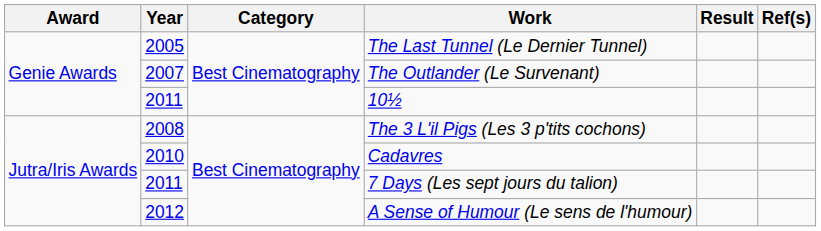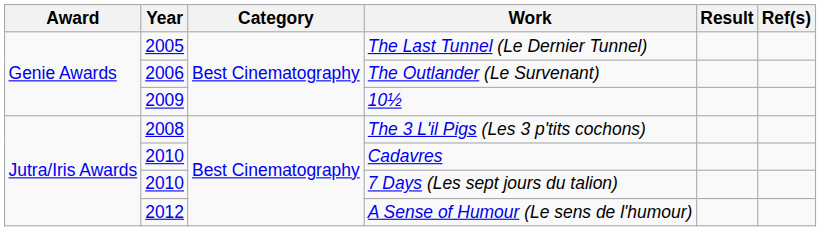 <table class="wikitable plainrowheaders sortable">
 <tr>
 <th>Award</th>
 <th>Year</th>
 <th>Category</th>
 <th>Work</th>
 <th>Result</th>
 <th>Ref(s)</th>
 </tr>
 <tr>
 <td rowspan=3><a href='#'>Genie Awards</a></td>
 <td><a href='#'>2005</a></td>
 <td rowspan=3><a href='#'>Best Cinematography</a></td>
 <td><em><a href='#'>The Last Tunnel</a> (Le Dernier Tunnel)</em></td>
 <td></td>
 <td></td>
 </tr>
 <tr>
-<td><a href='#'>2007</a></td>
+<td><a href='#'>2006</a></td>
 <td><em><a href='#'>The Outlander</a> (Le Survenant)</em></td>
 <td></td>
 <td></td>
 </tr>
 <tr>
-<td><a href='#'>2011</a></td>
+<td><a href='#'>2009</a></td>
 <td><em><a href='#'>10½</a></em></td>
 <td></td>
 <td></td>
 </tr>
 <tr>
 <td rowspan=4><a href='#'>Jutra/Iris Awards</a></td>
 <td><a href='#'>2008</a></td>
 <td rowspan=4><a href='#'>Best Cinematography</a></td>
 <td><em><a href='#'>The 3 L'il Pigs</a> (Les 3 p'tits cochons)</em></td>
 <td></td>
 <td></td>
 </tr>
 <tr>
 <td><a href='#'>2010</a></td>
 <td><em><a href='#'>Cadavres</a></em></td>
 <td></td>
 <td></td>
 </tr>
 <tr>
-<td><a href='#'>2011</a></td>
+<td><a href='#'>2010</a></td>
 <td><em><a href='#'>7 Days</a> (Les sept jours du talion)</em></td>
 <td></td>
 <td></td>
 </tr>
 <tr>
 <td><a href='#'>2012</a></td>
 <td><em><a href='#'>A Sense of Humour</a> (Le sens de l'humour)</em></td>
 <td></td>
 <td></td>
 </tr>
 </table>
